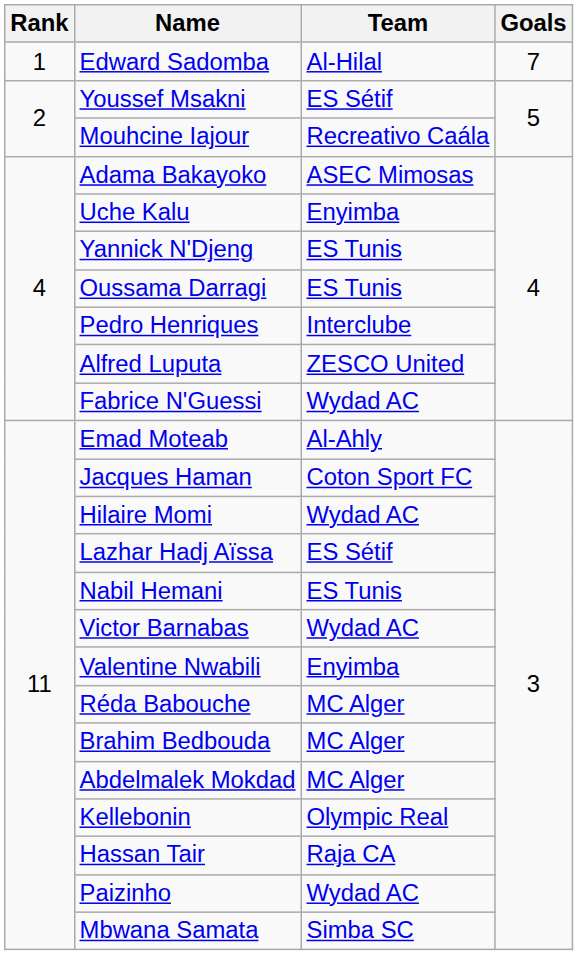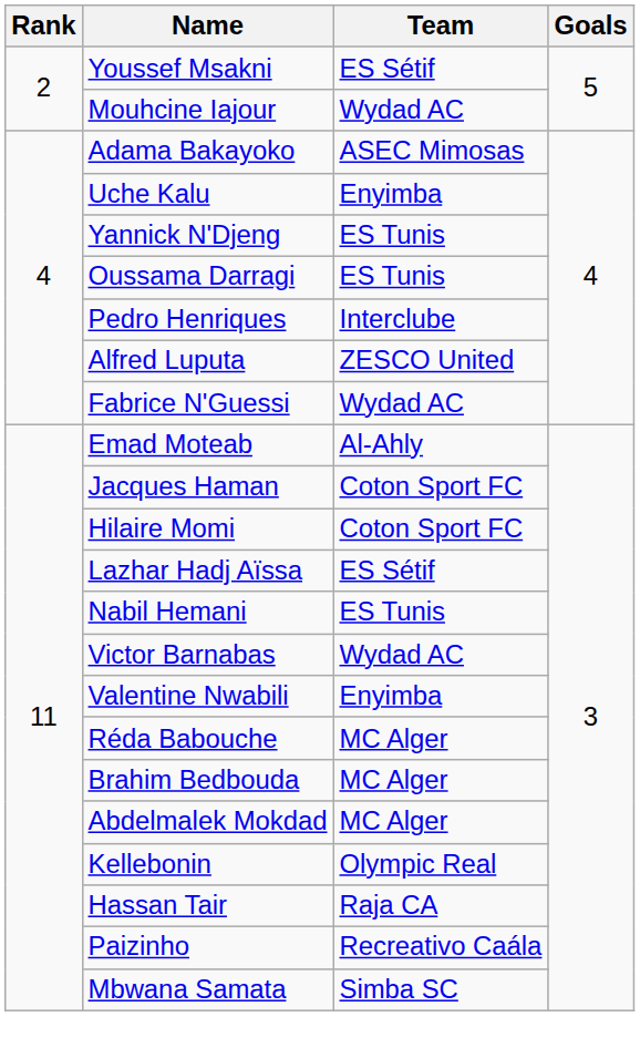 <table class="wikitable" style="text-align:center">
 <tr>
 <th>Rank</th>
 <th>Name</th>
 <th>Team</th>
 <th>Goals</th>
-</tr>
-<tr>
-<td rowspan=1>1</td>
-<td style="text-align:left;"> <a href='#'>Edward Sadomba</a></td>
-<td style="text-align:left;"> <a href='#'>Al-Hilal</a></td>
-<td>7</td>
 </tr>
 <tr>
 <td rowspan=2>2</td>
 <td style="text-align:left;"> <a href='#'>Youssef Msakni</a></td>
 <td style="text-align:left;"> <a href='#'>ES Sétif</a></td>
 <td rowspan=2>5</td>
 </tr>
 <tr>
 <td style="text-align:left;"> <a href='#'>Mouhcine Iajour</a></td>
-<td style="text-align:left;"> <a href='#'>Recreativo Caála</a></td>
+<td style="text-align:left;"> <a href='#'>Wydad AC</a></td>
 </tr>
 <tr>
 <td rowspan=7>4</td>
 <td style="text-align:left;"> <a href='#'>Adama Bakayoko</a></td>
 <td style="text-align:left;"> <a href='#'>ASEC Mimosas</a></td>
 <td rowspan=7>4</td>
 </tr>
 <tr>
 <td style="text-align:left;"> <a href='#'>Uche Kalu</a></td>
 <td style="text-align:left;"> <a href='#'>Enyimba</a></td>
 </tr>
 <tr>
 <td style="text-align:left;"> <a href='#'>Yannick N'Djeng</a></td>
 <td style="text-align:left;"> <a href='#'>ES Tunis</a></td>
 </tr>
 <tr>
 <td style="text-align:left;"> <a href='#'>Oussama Darragi</a></td>
 <td style="text-align:left;"> <a href='#'>ES Tunis</a></td>
 </tr>
 <tr>
 <td style="text-align:left;"> <a href='#'>Pedro Henriques</a></td>
 <td style="text-align:left;"> <a href='#'>Interclube</a></td>
 </tr>
 <tr>
 <td style="text-align:left;"> <a href='#'>Alfred Luputa</a></td>
 <td style="text-align:left;"> <a href='#'>ZESCO United</a></td>
 </tr>
 <tr>
 <td style="text-align:left;"> <a href='#'>Fabrice N'Guessi</a></td>
 <td style="text-align:left;"> <a href='#'>Wydad AC</a></td>
 </tr>
 <tr>
 <td rowspan=14>11</td>
 <td style="text-align:left;"> <a href='#'>Emad Moteab</a></td>
 <td style="text-align:left;"> <a href='#'>Al-Ahly</a></td>
 <td rowspan=14>3</td>
 </tr>
 <tr>
 <td style="text-align:left;"> <a href='#'>Jacques Haman</a></td>
 <td style="text-align:left;"> <a href='#'>Coton Sport FC</a></td>
 </tr>
 <tr>
 <td style="text-align:left;"> <a href='#'>Hilaire Momi</a></td>
-<td style="text-align:left;"> <a href='#'>Wydad AC</a></td>
+<td style="text-align:left;"> <a href='#'>Coton Sport FC</a></td>
 </tr>
 <tr>
 <td style="text-align:left;"> <a href='#'>Lazhar Hadj Aïssa</a></td>
 <td style="text-align:left;"> <a href='#'>ES Sétif</a></td>
 </tr>
 <tr>
 <td style="text-align:left;"> <a href='#'>Nabil Hemani</a></td>
 <td style="text-align:left;"> <a href='#'>ES Tunis</a></td>
 </tr>
 <tr>
 <td style="text-align:left;"> <a href='#'>Victor Barnabas</a></td>
 <td style="text-align:left;"> <a href='#'>Wydad AC</a></td>
 </tr>
 <tr>
 <td style="text-align:left;"> <a href='#'>Valentine Nwabili</a></td>
 <td style="text-align:left;"> <a href='#'>Enyimba</a></td>
 </tr>
 <tr>
 <td style="text-align:left;"> <a href='#'>Réda Babouche</a></td>
 <td style="text-align:left;"> <a href='#'>MC Alger</a></td>
 </tr>
 <tr>
 <td style="text-align:left;"> <a href='#'>Brahim Bedbouda</a></td>
 <td style="text-align:left;"> <a href='#'>MC Alger</a></td>
 </tr>
 <tr>
 <td style="text-align:left;"> <a href='#'>Abdelmalek Mokdad</a></td>
 <td style="text-align:left;"> <a href='#'>MC Alger</a></td>
 </tr>
 <tr>
 <td style="text-align:left;"> <a href='#'>Kellebonin</a></td>
 <td style="text-align:left;"> <a href='#'>Olympic Real</a></td>
 </tr>
 <tr>
 <td style="text-align:left;"> <a href='#'>Hassan Tair</a></td>
 <td style="text-align:left;"> <a href='#'>Raja CA</a></td>
 </tr>
 <tr>
 <td style="text-align:left;"> <a href='#'>Paizinho</a></td>
-<td style="text-align:left;"> <a href='#'>Wydad AC</a></td>
+<td style="text-align:left;"> <a href='#'>Recreativo Caála</a></td>
 </tr>
 <tr>
 <td style="text-align:left;"> <a href='#'>Mbwana Samata</a></td>
 <td style="text-align:left;"> <a href='#'>Simba SC</a></td>
 </tr>
 </table>
